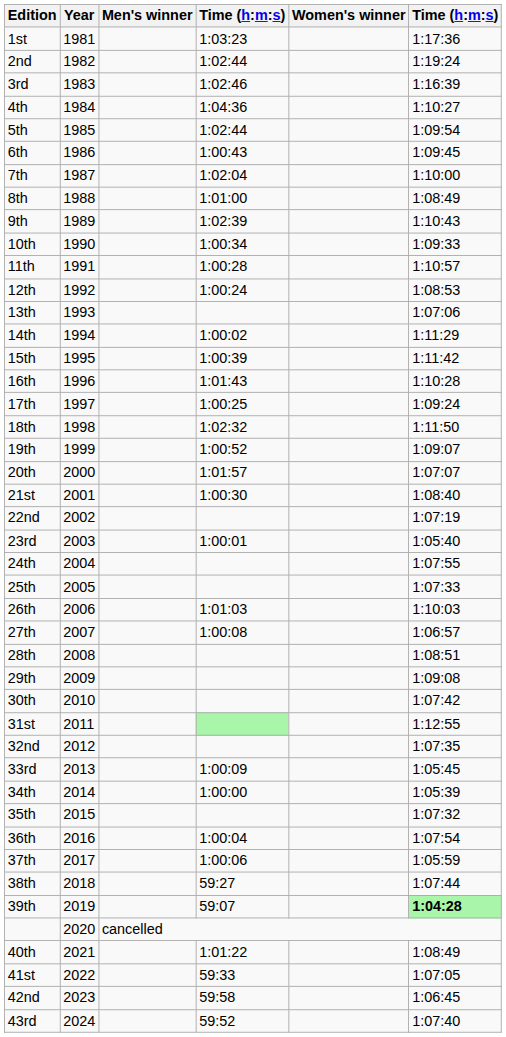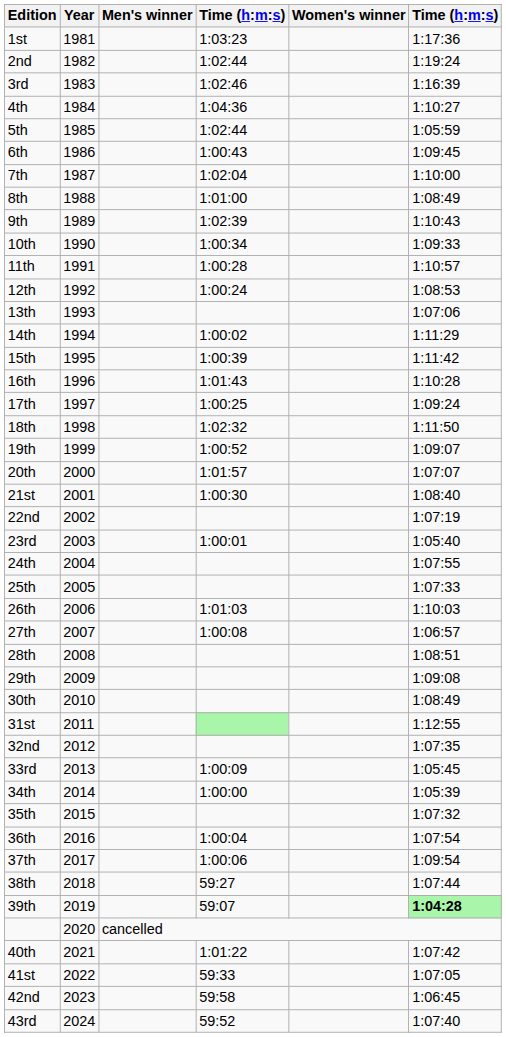 <table class="wikitable sortable">
 <tr>
 <th class="unsortable">Edition</th>
 <th>Year</th>
 <th>Men's winner</th>
 <th>Time (<a href='#'>h</a>:<a href='#'>m</a>:<a href='#'>s</a>)</th>
 <th>Women's winner</th>
 <th>Time (<a href='#'>h</a>:<a href='#'>m</a>:<a href='#'>s</a>)</th>
 </tr>
 <tr>
 <td>1st</td>
 <td>1981</td>
 <td align=left></td>
 <td>1:03:23</td>
 <td align=left></td>
 <td>1:17:36</td>
 </tr>
 <tr>
 <td>2nd</td>
 <td>1982</td>
 <td align=left></td>
 <td>1:02:44</td>
 <td align=left></td>
 <td>1:19:24</td>
 </tr>
 <tr>
 <td>3rd</td>
 <td>1983</td>
 <td align=left></td>
 <td>1:02:46</td>
 <td align=left></td>
 <td>1:16:39</td>
 </tr>
 <tr>
 <td>4th</td>
 <td>1984</td>
 <td align=left></td>
 <td>1:04:36</td>
 <td align=left></td>
 <td>1:10:27</td>
 </tr>
 <tr>
 <td>5th</td>
 <td>1985</td>
 <td align=left></td>
 <td>1:02:44</td>
 <td align=left></td>
-<td>1:09:54</td>
+<td>1:05:59</td>
 </tr>
 <tr>
 <td>6th</td>
 <td>1986</td>
 <td align=left></td>
 <td>1:00:43</td>
 <td align=left></td>
 <td>1:09:45</td>
 </tr>
 <tr>
 <td>7th</td>
 <td>1987</td>
 <td align=left></td>
 <td>1:02:04</td>
 <td align=left></td>
 <td>1:10:00</td>
 </tr>
 <tr>
 <td>8th</td>
 <td>1988</td>
 <td align=left></td>
 <td>1:01:00</td>
 <td align=left></td>
 <td>1:08:49</td>
 </tr>
 <tr>
 <td>9th</td>
 <td>1989</td>
 <td align=left></td>
 <td>1:02:39</td>
 <td align=left></td>
 <td>1:10:43</td>
 </tr>
 <tr>
 <td>10th</td>
 <td>1990</td>
 <td align=left></td>
 <td>1:00:34</td>
 <td align=left></td>
 <td>1:09:33</td>
 </tr>
 <tr>
 <td>11th</td>
 <td>1991</td>
 <td align=left></td>
 <td>1:00:28</td>
 <td align=left></td>
 <td>1:10:57</td>
 </tr>
 <tr>
 <td>12th</td>
 <td>1992</td>
 <td align=left></td>
 <td>1:00:24</td>
 <td align=left></td>
 <td>1:08:53</td>
 </tr>
 <tr>
 <td>13th</td>
 <td>1993</td>
 <td align=left></td>
 <td></td>
 <td align=left></td>
 <td>1:07:06</td>
 </tr>
 <tr>
 <td>14th</td>
 <td>1994</td>
 <td align=left></td>
 <td>1:00:02</td>
 <td align=left></td>
 <td>1:11:29</td>
 </tr>
 <tr>
 <td>15th</td>
 <td>1995</td>
 <td align=left></td>
 <td>1:00:39</td>
 <td align=left></td>
 <td>1:11:42</td>
 </tr>
 <tr>
 <td>16th</td>
 <td>1996</td>
 <td align=left></td>
 <td>1:01:43</td>
 <td align=left></td>
 <td>1:10:28</td>
 </tr>
 <tr>
 <td>17th</td>
 <td>1997</td>
 <td align=left></td>
 <td>1:00:25</td>
 <td align=left></td>
 <td>1:09:24</td>
 </tr>
 <tr>
 <td>18th</td>
 <td>1998</td>
 <td align=left></td>
 <td>1:02:32</td>
 <td align=left></td>
 <td>1:11:50</td>
 </tr>
 <tr>
 <td>19th</td>
 <td>1999</td>
 <td align=left></td>
 <td>1:00:52</td>
 <td align=left></td>
 <td>1:09:07</td>
 </tr>
 <tr>
 <td>20th</td>
 <td>2000</td>
 <td align=left></td>
 <td>1:01:57</td>
 <td align=left></td>
 <td>1:07:07</td>
 </tr>
 <tr>
 <td>21st</td>
 <td>2001</td>
 <td align=left></td>
 <td>1:00:30</td>
 <td align=left></td>
 <td>1:08:40</td>
 </tr>
 <tr>
 <td>22nd</td>
 <td>2002</td>
 <td align=left></td>
 <td></td>
 <td align=left></td>
 <td>1:07:19</td>
 </tr>
 <tr>
 <td>23rd</td>
 <td>2003</td>
 <td align=left></td>
 <td>1:00:01</td>
 <td align=left></td>
 <td>1:05:40</td>
 </tr>
 <tr>
 <td>24th</td>
 <td>2004</td>
 <td align=left></td>
 <td></td>
 <td align=left></td>
 <td>1:07:55</td>
 </tr>
 <tr>
 <td>25th</td>
 <td>2005</td>
 <td align=left></td>
 <td></td>
 <td align=left></td>
 <td>1:07:33</td>
 </tr>
 <tr>
 <td>26th</td>
 <td>2006</td>
 <td align=left></td>
 <td>1:01:03</td>
 <td align=left></td>
 <td>1:10:03</td>
 </tr>
 <tr>
 <td>27th</td>
 <td>2007</td>
 <td align=left></td>
 <td>1:00:08</td>
 <td align=left></td>
 <td>1:06:57</td>
 </tr>
 <tr>
 <td>28th</td>
 <td>2008</td>
 <td align=left></td>
 <td></td>
 <td align=left></td>
 <td>1:08:51</td>
 </tr>
 <tr>
 <td>29th</td>
 <td>2009</td>
 <td align=left></td>
 <td></td>
 <td align=left></td>
 <td>1:09:08</td>
 </tr>
 <tr>
 <td>30th</td>
 <td>2010</td>
 <td align=left></td>
 <td></td>
 <td align=left></td>
-<td>1:07:42</td>
+<td>1:08:49</td>
 </tr>
 <tr>
 <td>31st</td>
 <td>2011</td>
 <td align=left></td>
 <td bgcolor=#A9F5A9></td>
 <td align=left></td>
 <td>1:12:55</td>
 </tr>
 <tr>
 <td>32nd</td>
 <td>2012</td>
 <td align=left></td>
 <td></td>
 <td align=left></td>
 <td>1:07:35</td>
 </tr>
 <tr>
 <td>33rd</td>
 <td>2013</td>
 <td align=left></td>
 <td>1:00:09</td>
 <td align=left></td>
 <td>1:05:45</td>
 </tr>
 <tr>
 <td>34th</td>
 <td>2014</td>
 <td align=left></td>
 <td>1:00:00</td>
 <td align=left></td>
 <td>1:05:39</td>
 </tr>
 <tr>
 <td>35th</td>
 <td>2015</td>
 <td align=left></td>
 <td></td>
 <td align=left></td>
 <td>1:07:32</td>
 </tr>
 <tr>
 <td>36th</td>
 <td>2016</td>
 <td align=left></td>
 <td>1:00:04</td>
 <td align=left></td>
 <td>1:07:54</td>
 </tr>
 <tr>
 <td>37th</td>
 <td>2017</td>
 <td align=left></td>
 <td>1:00:06</td>
 <td align=left></td>
-<td>1:05:59</td>
+<td>1:09:54</td>
 </tr>
 <tr>
 <td>38th</td>
 <td>2018</td>
 <td align=left></td>
 <td>59:27</td>
 <td align=left></td>
 <td>1:07:44</td>
 </tr>
 <tr>
 <td>39th</td>
 <td>2019</td>
 <td align=left></td>
 <td>59:07</td>
 <td align=left></td>
 <td bgcolor=#A9F5A9><strong>1:04:28</strong></td>
 </tr>
 <tr>
 <td></td>
 <td>2020</td>
 <td colspan=4>cancelled</td>
 </tr>
 <tr>
 <td>40th</td>
 <td>2021</td>
 <td align=left></td>
 <td>1:01:22</td>
 <td align=left></td>
-<td>1:08:49</td>
+<td>1:07:42</td>
 </tr>
 <tr>
 <td>41st</td>
 <td>2022</td>
 <td align=left></td>
 <td>59:33</td>
 <td align=left></td>
 <td>1:07:05</td>
 </tr>
 <tr>
 <td>42nd</td>
 <td>2023</td>
 <td align=left></td>
 <td>59:58</td>
 <td align=left></td>
 <td>1:06:45</td>
 </tr>
 <tr>
 <td>43rd</td>
 <td>2024</td>
 <td align=left></td>
 <td>59:52</td>
 <td align=left></td>
 <td>1:07:40</td>
 </tr>
 </table>
